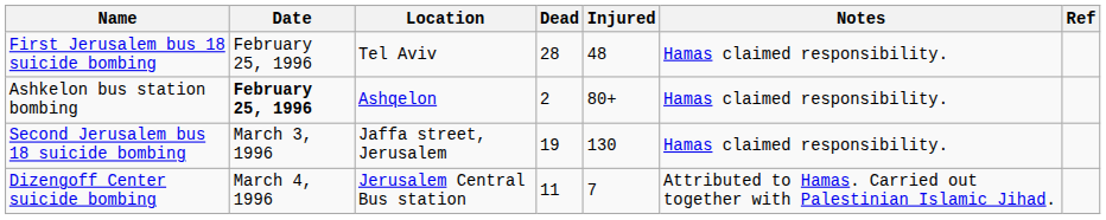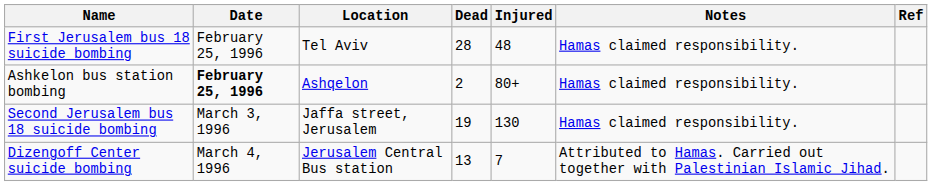 <table class="wikitable">
 <tr>
 <th>Name</th>
 <th>Date</th>
 <th>Location</th>
 <th>Dead</th>
 <th>Injured</th>
 <th>Notes</th>
 <th>Ref</th>
 </tr>
 <tr>
 <td><a href='#'>First Jerusalem bus 18 suicide bombing</a></td>
 <td>February 25, 1996</td>
 <td>Tel Aviv</td>
 <td>28</td>
 <td>48</td>
 <td><a href='#'>Hamas</a> claimed responsibility.</td>
 <td></td>
 </tr>
 <tr>
 <td>Ashkelon bus station bombing</td>
 <td><strong>February 25, 1996</strong></td>
 <td><a href='#'>Ashqelon</a></td>
 <td>2</td>
 <td>80+</td>
 <td><a href='#'>Hamas</a> claimed responsibility.</td>
 <td></td>
 </tr>
 <tr>
 <td><a href='#'>Second Jerusalem bus 18 suicide bombing</a></td>
 <td>March 3, 1996</td>
 <td>Jaffa street, Jerusalem</td>
 <td>19</td>
 <td>130</td>
 <td><a href='#'>Hamas</a> claimed responsibility.</td>
 <td></td>
 </tr>
 <tr>
 <td><a href='#'>Dizengoff Center suicide bombing</a></td>
 <td>March 4, 1996</td>
 <td><a href='#'>Jerusalem</a> Central Bus station</td>
-<td>11</td>
+<td>13</td>
 <td>7</td>
 <td>Attributed to <a href='#'>Hamas</a>. Carried out together with <a href='#'>Palestinian Islamic Jihad</a>.</td>
 <td></td>
 </tr>
 </table>
